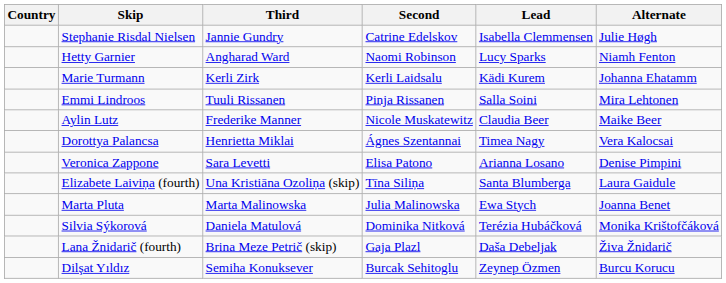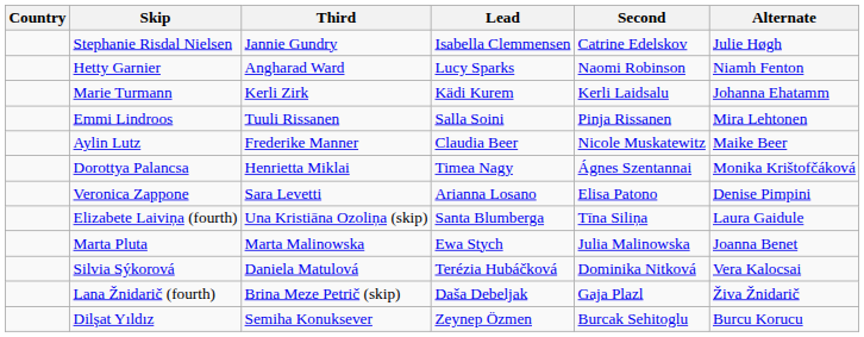 <table class="wikitable">
 <tr>
 <th>Country</th>
 <th>Skip</th>
 <th>Third</th>
+<th>Lead</th>
 <th>Second</th>
-<th>Lead</th>
 <th>Alternate</th>
 </tr>
 <tr>
 <td></td>
 <td><a href='#'>Stephanie Risdal Nielsen</a></td>
 <td><a href='#'>Jannie Gundry</a></td>
+<td><a href='#'>Isabella Clemmensen</a></td>
 <td><a href='#'>Catrine Edelskov</a></td>
-<td><a href='#'>Isabella Clemmensen</a></td>
 <td><a href='#'>Julie Høgh</a></td>
 </tr>
 <tr>
 <td></td>
 <td><a href='#'>Hetty Garnier</a></td>
 <td><a href='#'>Angharad Ward</a></td>
+<td><a href='#'>Lucy Sparks</a></td>
 <td><a href='#'>Naomi Robinson</a></td>
-<td><a href='#'>Lucy Sparks</a></td>
 <td><a href='#'>Niamh Fenton</a></td>
 </tr>
 <tr>
 <td></td>
 <td><a href='#'>Marie Turmann</a></td>
 <td><a href='#'>Kerli Zirk</a></td>
+<td><a href='#'>Kädi Kurem</a></td>
 <td><a href='#'>Kerli Laidsalu</a></td>
-<td><a href='#'>Kädi Kurem</a></td>
 <td><a href='#'>Johanna Ehatamm</a></td>
 </tr>
 <tr>
 <td></td>
 <td><a href='#'>Emmi Lindroos</a></td>
 <td><a href='#'>Tuuli Rissanen</a></td>
+<td><a href='#'>Salla Soini</a></td>
 <td><a href='#'>Pinja Rissanen</a></td>
-<td><a href='#'>Salla Soini</a></td>
 <td><a href='#'>Mira Lehtonen</a></td>
 </tr>
 <tr>
 <td></td>
 <td><a href='#'>Aylin Lutz</a></td>
 <td><a href='#'>Frederike Manner</a></td>
+<td><a href='#'>Claudia Beer</a></td>
 <td><a href='#'>Nicole Muskatewitz</a></td>
-<td><a href='#'>Claudia Beer</a></td>
 <td><a href='#'>Maike Beer</a></td>
 </tr>
 <tr>
 <td></td>
 <td><a href='#'>Dorottya Palancsa</a></td>
 <td><a href='#'>Henrietta Miklai</a></td>
+<td><a href='#'>Timea Nagy</a></td>
 <td><a href='#'>Ágnes Szentannai</a></td>
-<td><a href='#'>Timea Nagy</a></td>
-<td><a href='#'>Vera Kalocsai</a></td>
+<td><a href='#'>Monika Krištofčáková</a></td>
 </tr>
 <tr>
 <td></td>
 <td><a href='#'>Veronica Zappone</a></td>
 <td><a href='#'>Sara Levetti</a></td>
+<td><a href='#'>Arianna Losano</a></td>
 <td><a href='#'>Elisa Patono</a></td>
-<td><a href='#'>Arianna Losano</a></td>
 <td><a href='#'>Denise Pimpini</a></td>
 </tr>
 <tr>
 <td></td>
 <td><a href='#'>Elizabete Laiviņa</a> (fourth)</td>
 <td><a href='#'>Una Kristiāna Ozoliņa</a> (skip)</td>
+<td><a href='#'>Santa Blumberga</a></td>
 <td><a href='#'>Tīna Siliņa</a></td>
-<td><a href='#'>Santa Blumberga</a></td>
 <td><a href='#'>Laura Gaidule</a></td>
 </tr>
 <tr>
 <td></td>
 <td><a href='#'>Marta Pluta</a></td>
 <td><a href='#'>Marta Malinowska</a></td>
+<td><a href='#'>Ewa Stych</a></td>
 <td><a href='#'>Julia Malinowska</a></td>
-<td><a href='#'>Ewa Stych</a></td>
 <td><a href='#'>Joanna Benet</a></td>
 </tr>
 <tr>
 <td></td>
 <td><a href='#'>Silvia Sýkorová</a></td>
 <td><a href='#'>Daniela Matulová</a></td>
+<td><a href='#'>Terézia Hubáčková</a></td>
 <td><a href='#'>Dominika Nitková</a></td>
-<td><a href='#'>Terézia Hubáčková</a></td>
-<td><a href='#'>Monika Krištofčáková</a></td>
+<td><a href='#'>Vera Kalocsai</a></td>
 </tr>
 <tr>
 <td></td>
 <td><a href='#'>Lana Žnidarič</a> (fourth)</td>
 <td><a href='#'>Brina Meze Petrič</a> (skip)</td>
+<td><a href='#'>Daša Debeljak</a></td>
 <td><a href='#'>Gaja Plazl</a></td>
-<td><a href='#'>Daša Debeljak</a></td>
 <td><a href='#'>Živa Žnidarič</a></td>
 </tr>
 <tr>
 <td></td>
 <td><a href='#'>Dilşat Yıldız</a></td>
 <td><a href='#'>Semiha Konuksever</a></td>
+<td><a href='#'>Zeynep Özmen</a></td>
 <td><a href='#'>Burcak Sehitoglu</a></td>
-<td><a href='#'>Zeynep Özmen</a></td>
 <td><a href='#'>Burcu Korucu</a></td>
 </tr>
 </table>
